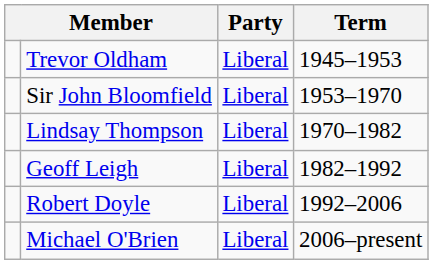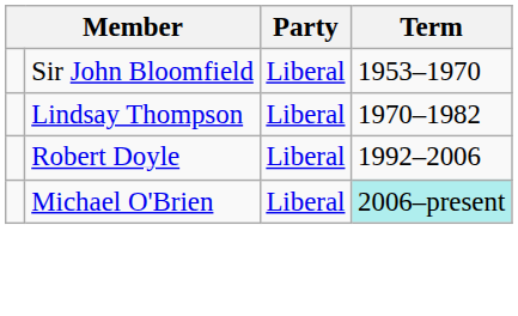 <table class="wikitable">
 <tr>
 <th colspan="2">Member</th>
 <th>Party</th>
 <th>Term</th>
-</tr>
-<tr>
-<td> </td>
-<td><a href='#'>Trevor Oldham</a></td>
-<td><a href='#'>Liberal</a></td>
-<td>1945–1953</td>
 </tr>
 <tr>
 <td> </td>
 <td>Sir <a href='#'>John Bloomfield</a></td>
 <td><a href='#'>Liberal</a></td>
 <td>1953–1970</td>
 </tr>
 <tr>
 <td> </td>
 <td><a href='#'>Lindsay Thompson</a></td>
 <td><a href='#'>Liberal</a></td>
 <td>1970–1982</td>
 </tr>
 <tr>
 <td> </td>
-<td><a href='#'>Geoff Leigh</a></td>
-<td><a href='#'>Liberal</a></td>
-<td>1982–1992</td>
-</tr>
-<tr>
-<td> </td>
 <td><a href='#'>Robert Doyle</a></td>
 <td><a href='#'>Liberal</a></td>
 <td>1992–2006</td>
 </tr>
 <tr>
 <td> </td>
 <td><a href='#'>Michael O'Brien</a></td>
 <td><a href='#'>Liberal</a></td>
-<td>2006–present</td>
+<td style="background: paleturquoise;">2006–present</td>
 </tr>
 </table>
